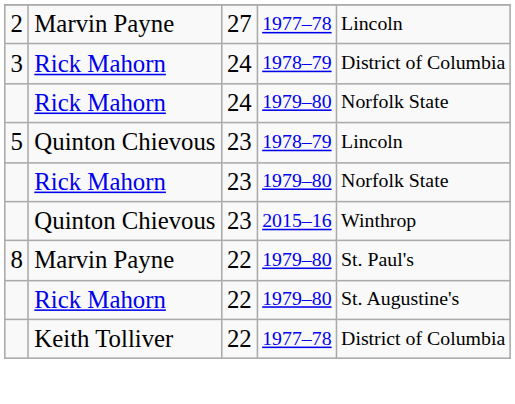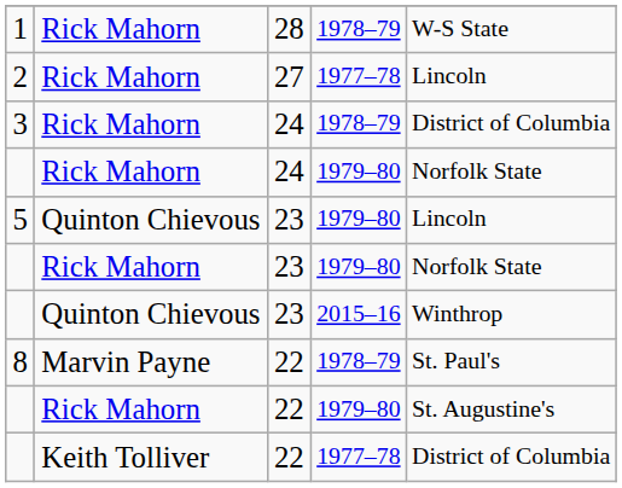 <table class="wikitable">
 <tr>
 </tr>
 <tr>
+<td>1</td>
+<td><a href='#'>Rick Mahorn</a></td>
+<td>28</td>
+<td style="font-size:80%;"><a href='#'>1978–79</a></td>
+<td style="font-size:80%;">W-S State</td>
+</tr>
+<tr>
 <td>2</td>
-<td>Marvin Payne</td>
+<td><a href='#'>Rick Mahorn</a></td>
 <td>27</td>
 <td style="font-size:80%;"><a href='#'>1977–78</a></td>
 <td style="font-size:80%;">Lincoln</td>
 </tr>
 <tr>
 <td>3</td>
 <td><a href='#'>Rick Mahorn</a></td>
 <td>24</td>
 <td style="font-size:80%;"><a href='#'>1978–79</a></td>
 <td style="font-size:80%;">District of Columbia</td>
 </tr>
 <tr>
 <td></td>
 <td><a href='#'>Rick Mahorn</a></td>
 <td>24</td>
 <td style="font-size:80%;"><a href='#'>1979–80</a></td>
 <td style="font-size:80%;">Norfolk State</td>
 </tr>
 <tr>
 <td>5</td>
 <td>Quinton Chievous</td>
 <td>23</td>
-<td style="font-size:80%;"><a href='#'>1978–79</a></td>
+<td style="font-size:80%;"><a href='#'>1979–80</a></td>
 <td style="font-size:80%;">Lincoln</td>
 </tr>
 <tr>
 <td></td>
 <td><a href='#'>Rick Mahorn</a></td>
 <td>23</td>
 <td style="font-size:80%;"><a href='#'>1979–80</a></td>
 <td style="font-size:80%;">Norfolk State</td>
 </tr>
 <tr>
 <td></td>
 <td>Quinton Chievous</td>
 <td>23</td>
 <td style="font-size:80%;"><a href='#'>2015–16</a></td>
 <td style="font-size:80%;">Winthrop</td>
 </tr>
 <tr>
 <td>8</td>
 <td>Marvin Payne</td>
 <td>22</td>
-<td style="font-size:80%;"><a href='#'>1979–80</a></td>
+<td style="font-size:80%;"><a href='#'>1978–79</a></td>
 <td style="font-size:80%;">St. Paul's</td>
 </tr>
 <tr>
 <td></td>
 <td><a href='#'>Rick Mahorn</a></td>
 <td>22</td>
 <td style="font-size:80%;"><a href='#'>1979–80</a></td>
 <td style="font-size:80%;">St. Augustine's</td>
 </tr>
 <tr>
 <td></td>
 <td>Keith Tolliver</td>
 <td>22</td>
 <td style="font-size:80%;"><a href='#'>1977–78</a></td>
 <td style="font-size:80%;">District of Columbia</td>
 </tr>
 </table>
